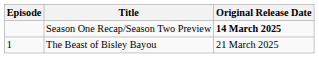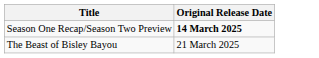 <table class="wikitable">
 <tr>
-<th>Episode</th>
 <th>Title</th>
 <th>Original Release Date</th>
 </tr>
 <tr>
-<td></td>
 <td>Season One Recap/Season Two Preview</td>
 <td><strong>14 March 2025</strong></td>
 </tr>
 <tr>
-<td>1</td>
 <td>The Beast of Bisley Bayou</td>
 <td>21 March 2025</td>
 </tr>
 </table>
